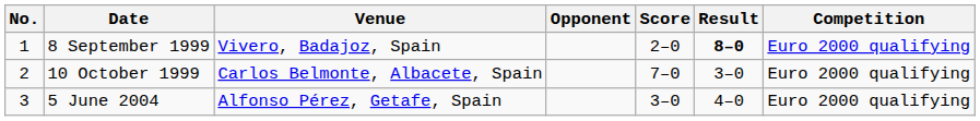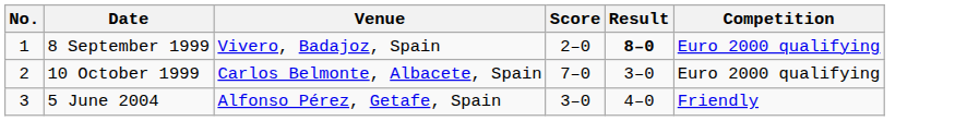 <table class="wikitable sortable">
 <tr>
 <th scope="col">No.</th>
 <th scope="col">Date</th>
 <th scope="col">Venue</th>
-<th scope="col">Opponent</th>
 <th scope="col">Score</th>
 <th scope="col">Result</th>
 <th scope="col">Competition</th>
 </tr>
 <tr>
 <td align="center">1</td>
 <td>8 September 1999</td>
 <td><a href='#'>Vivero</a>, <a href='#'>Badajoz</a>, Spain</td>
-<td></td>
 <td align="center">2–0</td>
 <td align="center"><strong>8–0</strong></td>
 <td><a href='#'>Euro 2000 qualifying</a></td>
 </tr>
 <tr>
 <td align="center">2</td>
 <td>10 October 1999</td>
 <td><a href='#'>Carlos Belmonte</a>, <a href='#'>Albacete</a>, Spain</td>
-<td></td>
 <td align="center">7–0</td>
 <td align="center">3–0</td>
 <td>Euro 2000 qualifying</td>
 </tr>
 <tr>
 <td align="center">3</td>
 <td>5 June 2004</td>
 <td><a href='#'>Alfonso Pérez</a>, <a href='#'>Getafe</a>, Spain</td>
-<td></td>
 <td align="center">3–0</td>
 <td align="center">4–0</td>
-<td>Euro 2000 qualifying</td>
+<td><a href='#'>Friendly</a></td>
 </tr>
 </table>
